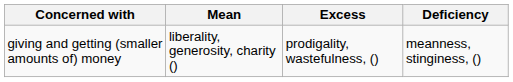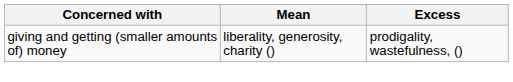 <table class="wikitable">
 <tr>
 <th>Concerned with</th>
 <th>Mean</th>
 <th>Excess</th>
-<th>Deficiency</th>
 </tr>
 <tr>
 <td>giving and getting (smaller amounts of) money</td>
 <td>liberality, generosity, charity ()</td>
 <td>prodigality, wastefulness, ()</td>
-<td>meanness, stinginess,  ()</td>
 </tr>
 </table>
